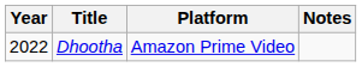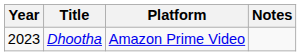 <table class="wikitable sortable">
 <tr>
 <th scope="col">Year</th>
 <th scope="col">Title</th>
 <th class="sortable" scope="col">Platform</th>
 <th class="sortable" scope="col">Notes</th>
 </tr>
 <tr>
-<td>2022</td>
+<td>2023</td>
 <td style="background;"><em><a href='#'>Dhootha</a></em></td>
 <td><a href='#'>Amazon Prime Video</a></td>
 <td></td>
 </tr>
 </table>
